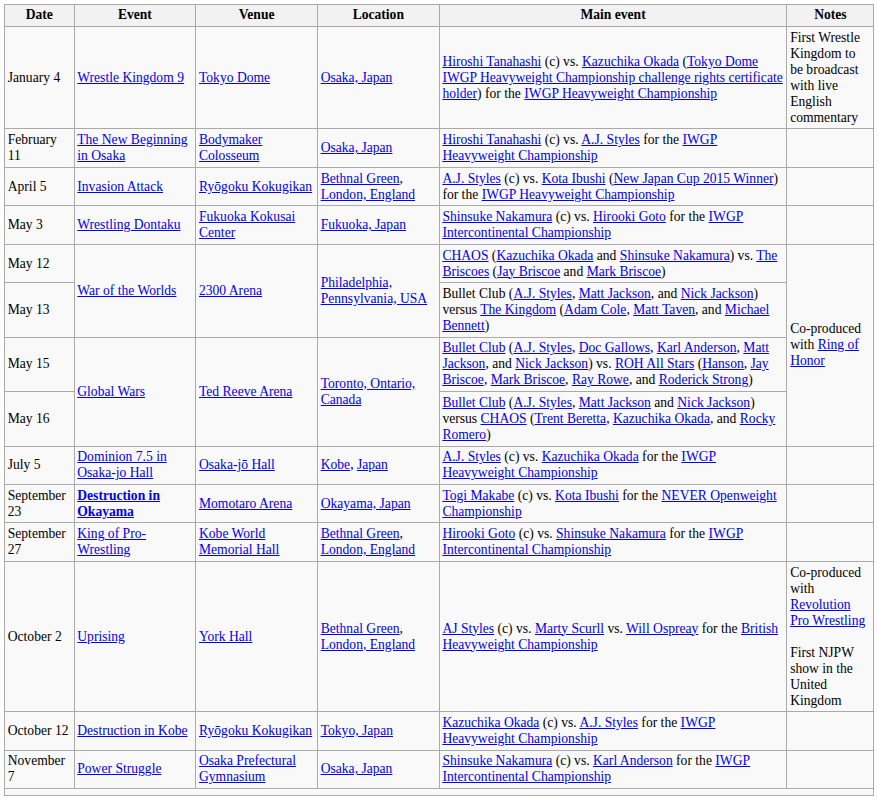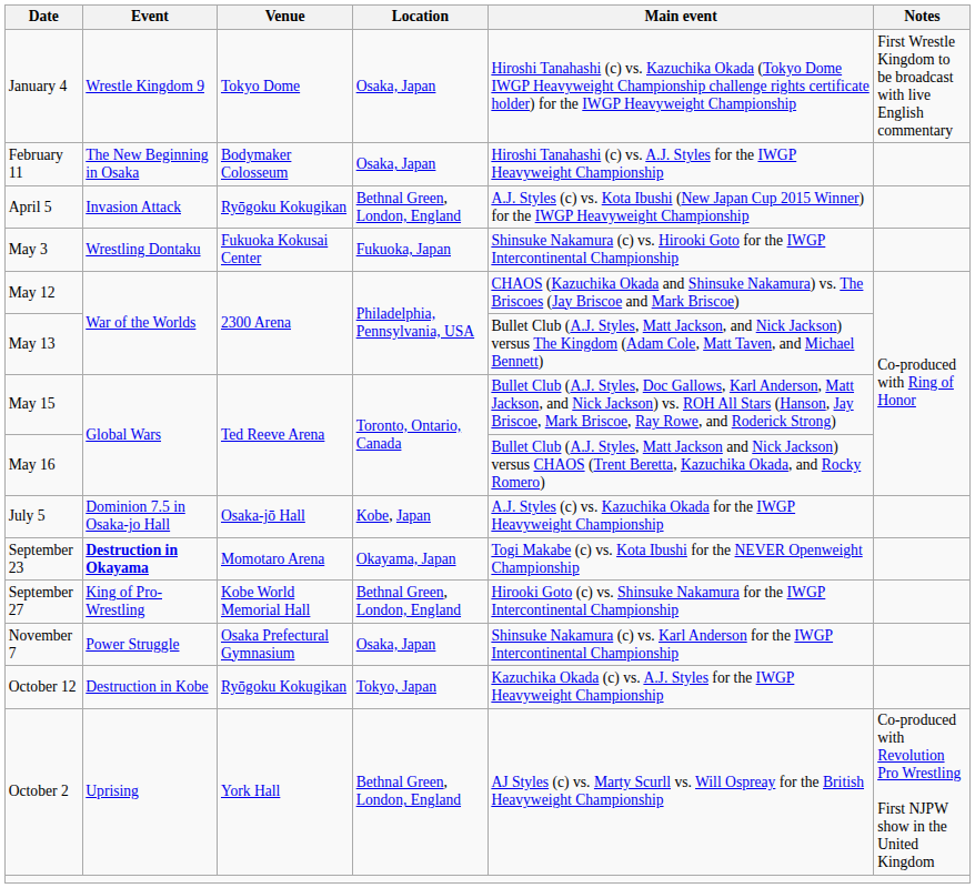 <table class="sortable wikitable succession-box" style="font-size:85%;">
 <tr>
 <th width=8%>Date</th>
 <th width=14%>Event</th>
 <th width=14%>Venue</th>
 <th width=14%>Location</th>
 <th width=40%>Main event</th>
 <th width=14%>Notes</th>
 </tr>
 <tr>
 <td>January 4</td>
 <td><a href='#'>Wrestle Kingdom 9</a></td>
 <td><a href='#'>Tokyo Dome</a></td>
 <td><a href='#'>Osaka, Japan</a></td>
 <td><a href='#'>Hiroshi Tanahashi</a> (c) vs. <a href='#'>Kazuchika Okada</a> (<a href='#'>Tokyo Dome IWGP Heavyweight Championship challenge rights certificate holder</a>) for the <a href='#'>IWGP Heavyweight Championship</a></td>
 <td>First Wrestle Kingdom to be broadcast with live English commentary</td>
 </tr>
 <tr>
 <td>February 11</td>
 <td><a href='#'>The New Beginning in Osaka</a></td>
 <td><a href='#'>Bodymaker Colosseum</a></td>
 <td><a href='#'>Osaka, Japan</a></td>
 <td><a href='#'>Hiroshi Tanahashi</a> (c) vs. <a href='#'>A.J. Styles</a> for the <a href='#'>IWGP Heavyweight Championship</a></td>
 <td></td>
 </tr>
 <tr>
 <td>April 5</td>
 <td><a href='#'>Invasion Attack</a></td>
 <td><a href='#'>Ryōgoku Kokugikan</a></td>
 <td><a href='#'>Bethnal Green</a>, <a href='#'>London, England</a></td>
 <td><a href='#'>A.J. Styles</a> (c) vs. <a href='#'>Kota Ibushi</a> (<a href='#'>New Japan Cup 2015 Winner</a>) for the <a href='#'>IWGP Heavyweight Championship</a></td>
 <td></td>
 </tr>
 <tr>
 <td>May 3</td>
 <td><a href='#'>Wrestling Dontaku</a></td>
 <td><a href='#'>Fukuoka Kokusai Center</a></td>
 <td><a href='#'>Fukuoka, Japan</a></td>
 <td><a href='#'>Shinsuke Nakamura</a> (c) vs. <a href='#'>Hirooki Goto</a> for the <a href='#'>IWGP Intercontinental Championship</a></td>
 </tr>
 <tr>
 <td>May 12</td>
 <td rowspan="2"><a href='#'>War of the Worlds</a></td>
 <td rowspan="2"><a href='#'>2300 Arena</a></td>
 <td rowspan="2"><a href='#'>Philadelphia, Pennsylvania, USA</a></td>
 <td><a href='#'>CHAOS</a> (<a href='#'>Kazuchika Okada</a> and <a href='#'>Shinsuke Nakamura</a>) vs. <a href='#'>The Briscoes</a> (<a href='#'>Jay Briscoe</a> and <a href='#'>Mark Briscoe</a>)</td>
 <td rowspan="4">Co-produced with <a href='#'>Ring of Honor</a></td>
 </tr>
 <tr>
 <td>May 13</td>
 <td>Bullet Club (<a href='#'>A.J. Styles</a>, <a href='#'>Matt Jackson</a>, and <a href='#'>Nick Jackson</a>) versus <a href='#'>The Kingdom</a> (<a href='#'>Adam Cole</a>, <a href='#'>Matt Taven</a>, and <a href='#'>Michael Bennett</a>)</td>
 </tr>
 <tr>
 <td>May 15</td>
 <td rowspan="2"><a href='#'>Global Wars</a></td>
 <td rowspan="2"><a href='#'>Ted Reeve Arena</a></td>
 <td rowspan="2"><a href='#'>Toronto, Ontario, Canada</a></td>
 <td><a href='#'>Bullet Club</a> (<a href='#'>A.J. Styles</a>, <a href='#'>Doc Gallows</a>, <a href='#'>Karl Anderson</a>, <a href='#'>Matt Jackson</a>, and <a href='#'>Nick Jackson</a>) vs. <a href='#'>ROH All Stars</a> (<a href='#'>Hanson</a>, <a href='#'>Jay Briscoe</a>, <a href='#'>Mark Briscoe</a>, <a href='#'>Ray Rowe</a>, and <a href='#'>Roderick Strong</a>)</td>
 </tr>
 <tr>
 <td>May 16</td>
 <td><a href='#'>Bullet Club</a> (<a href='#'>A.J. Styles</a>, <a href='#'>Matt Jackson</a> and <a href='#'>Nick Jackson</a>) versus <a href='#'>CHAOS</a> (<a href='#'>Trent Beretta</a>, <a href='#'>Kazuchika Okada</a>, and <a href='#'>Rocky Romero</a>)</td>
 </tr>
 <tr>
 <td>July 5</td>
 <td><a href='#'>Dominion 7.5 in Osaka-jo Hall</a></td>
 <td><a href='#'>Osaka-jō Hall</a></td>
 <td><a href='#'>Kobe</a>, <a href='#'>Japan</a></td>
 <td><a href='#'>A.J. Styles</a> (c) vs. <a href='#'>Kazuchika Okada</a> for the <a href='#'>IWGP Heavyweight Championship</a></td>
 <td></td>
 </tr>
 <tr>
 <td>September 23</td>
 <td><strong><a href='#'>Destruction in Okayama</a></strong></td>
 <td><a href='#'>Momotaro Arena</a></td>
 <td><a href='#'>Okayama, Japan</a></td>
 <td><a href='#'>Togi Makabe</a> (c) vs. <a href='#'>Kota Ibushi</a> for the <a href='#'>NEVER Openweight Championship</a></td>
 <td></td>
 </tr>
 <tr>
 <td>September 27</td>
 <td><a href='#'>King of Pro-Wrestling</a></td>
 <td><a href='#'>Kobe World Memorial Hall</a></td>
 <td><a href='#'>Bethnal Green</a>, <a href='#'>London, England</a></td>
 <td><a href='#'>Hirooki Goto</a> (c) vs. <a href='#'>Shinsuke Nakamura</a> for the <a href='#'>IWGP Intercontinental Championship</a></td>
 <td></td>
 </tr>
 <tr>
-<td>October 2</td>
-<td><a href='#'>Uprising</a></td>
-<td><a href='#'>York Hall</a></td>
-<td><a href='#'>Bethnal Green</a>, <a href='#'>London, England</a></td>
-<td><a href='#'>AJ Styles</a> (c) vs. <a href='#'>Marty Scurll</a> vs. <a href='#'>Will Ospreay</a> for the <a href='#'>British Heavyweight Championship</a></td>
-<td>Co-produced with <a href='#'>Revolution Pro Wrestling</a><br><br>First NJPW show in the United Kingdom</td>
+<td>November 7</td>
+<td><a href='#'>Power Struggle</a></td>
+<td><a href='#'>Osaka Prefectural Gymnasium</a></td>
+<td><a href='#'>Osaka, Japan</a></td>
+<td><a href='#'>Shinsuke Nakamura</a> (c) vs. <a href='#'>Karl Anderson</a> for the <a href='#'>IWGP Intercontinental Championship</a></td>
+<td></td>
 </tr>
 <tr>
 <td>October 12</td>
 <td><a href='#'>Destruction in Kobe</a></td>
 <td><a href='#'>Ryōgoku Kokugikan</a></td>
 <td><a href='#'>Tokyo, Japan</a></td>
 <td><a href='#'>Kazuchika Okada</a> (c) vs. <a href='#'>A.J. Styles</a> for the <a href='#'>IWGP Heavyweight Championship</a></td>
 <td></td>
 </tr>
 <tr>
-<td>November 7</td>
-<td><a href='#'>Power Struggle</a></td>
-<td><a href='#'>Osaka Prefectural Gymnasium</a></td>
-<td><a href='#'>Osaka, Japan</a></td>
-<td><a href='#'>Shinsuke Nakamura</a> (c) vs. <a href='#'>Karl Anderson</a> for the <a href='#'>IWGP Intercontinental Championship</a></td>
-<td></td>
+<td>October 2</td>
+<td><a href='#'>Uprising</a></td>
+<td><a href='#'>York Hall</a></td>
+<td><a href='#'>Bethnal Green</a>, <a href='#'>London, England</a></td>
+<td><a href='#'>AJ Styles</a> (c) vs. <a href='#'>Marty Scurll</a> vs. <a href='#'>Will Ospreay</a> for the <a href='#'>British Heavyweight Championship</a></td>
+<td>Co-produced with <a href='#'>Revolution Pro Wrestling</a><br><br>First NJPW show in the United Kingdom</td>
 </tr>
 <tr>
 <td colspan=6></td>
 </tr>
 </table>
